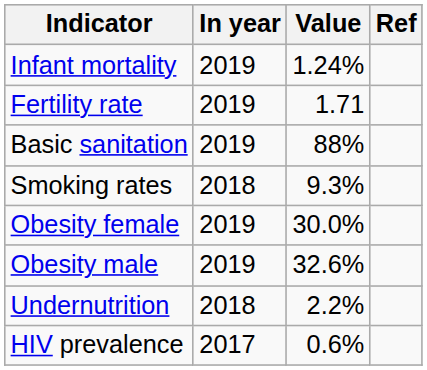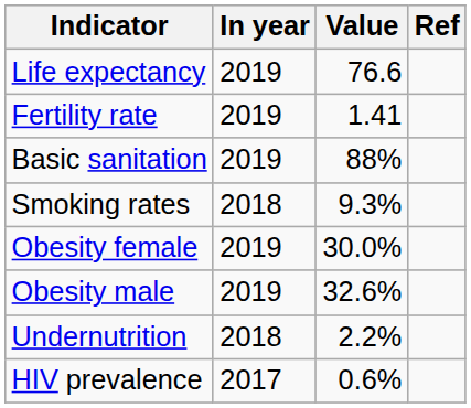 <table class="wikitable">
 <tr>
 <th>Indicator</th>
 <th>In year</th>
 <th>Value</th>
 <th>Ref</th>
 </tr>
 <tr>
-<td><a href='#'>Infant mortality</a></td>
+<td><a href='#'>Life expectancy</a></td>
 <td>2019</td>
-<td style="text-align: right">1.24%</td>
+<td style="text-align: right">76.6</td>
 <td></td>
 </tr>
 <tr>
 <td><a href='#'>Fertility rate</a></td>
 <td>2019</td>
-<td style="text-align: right">1.71</td>
+<td style="text-align: right">1.41</td>
 <td></td>
 </tr>
 <tr>
 <td>Basic <a href='#'>sanitation</a></td>
 <td>2019</td>
 <td style="text-align: right">88%</td>
 <td></td>
 </tr>
 <tr>
 <td>Smoking rates</td>
 <td>2018</td>
 <td style="text-align: right">9.3%</td>
 <td></td>
 </tr>
 <tr>
 <td><a href='#'>Obesity female</a></td>
 <td>2019</td>
 <td style="text-align: right">30.0%</td>
 <td></td>
 </tr>
 <tr>
 <td><a href='#'>Obesity male</a></td>
 <td>2019</td>
 <td style="text-align: right">32.6%</td>
 <td></td>
 </tr>
 <tr>
 <td><a href='#'>Undernutrition</a></td>
 <td>2018</td>
 <td style="text-align: right">2.2%</td>
 <td></td>
 </tr>
 <tr>
 <td><a href='#'>HIV</a> prevalence</td>
 <td>2017</td>
 <td style="text-align: right">0.6%</td>
 <td></td>
 </tr>
 </table>
